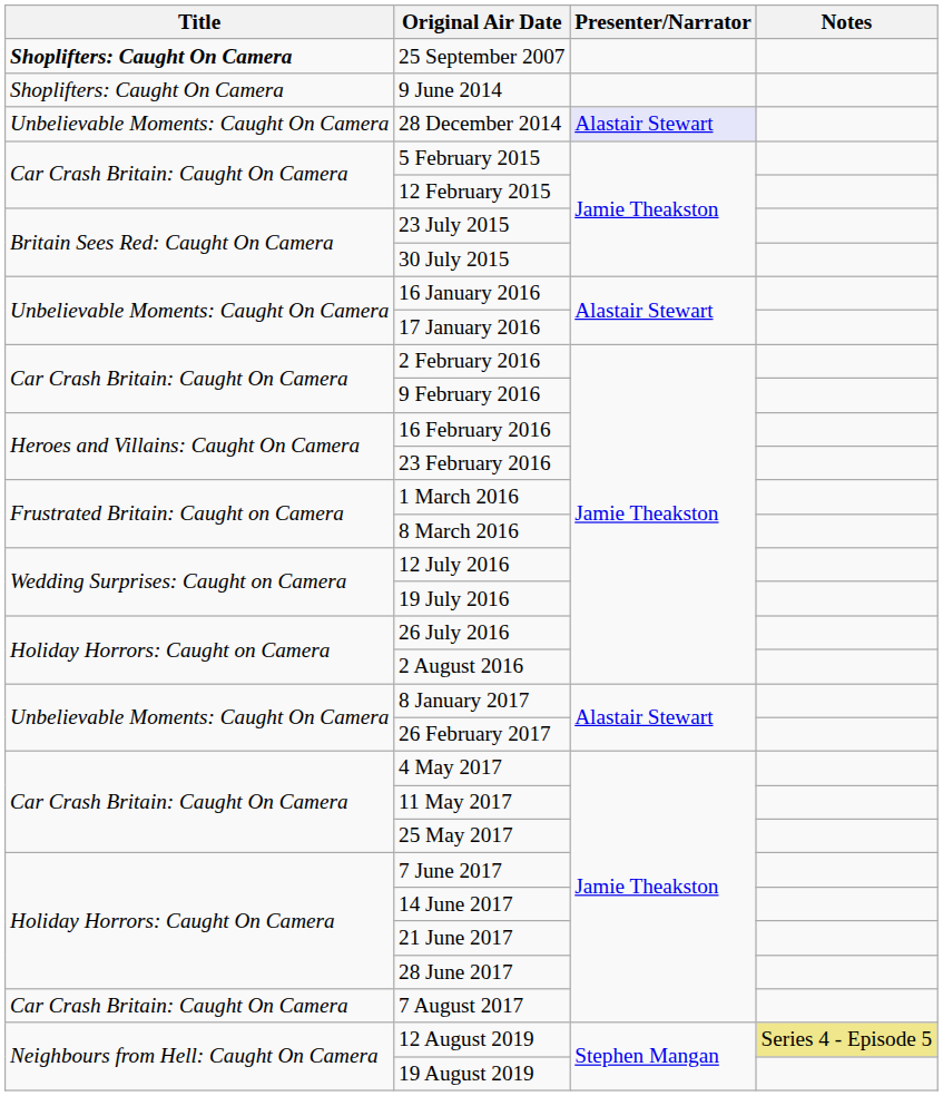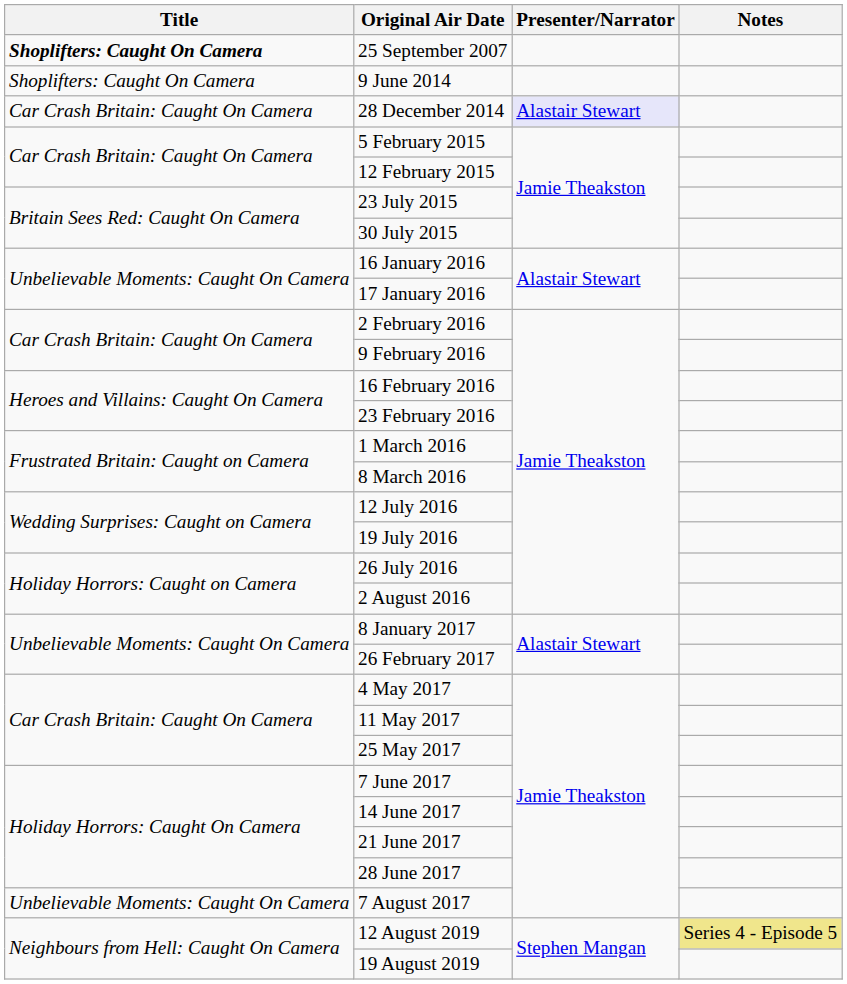 <table class="wikitable">
 <tr>
 <th>Title</th>
 <th>Original Air Date</th>
 <th>Presenter/Narrator</th>
 <th>Notes</th>
 </tr>
 <tr>
 <td><strong><em>Shoplifters: Caught On Camera</em></strong></td>
 <td>25 September 2007</td>
 <td></td>
 <td></td>
 </tr>
 <tr>
 <td><em>Shoplifters: Caught On Camera</em></td>
 <td>9 June 2014</td>
 <td></td>
 <td></td>
 </tr>
 <tr>
-<td><em>Unbelievable Moments: Caught On Camera</em></td>
+<td><em>Car Crash Britain: Caught On Camera</em></td>
 <td>28 December 2014</td>
 <td style="background: lavender;"><a href='#'>Alastair Stewart</a></td>
 <td></td>
 </tr>
 <tr>
 <td rowspan=2><em>Car Crash Britain: Caught On Camera</em></td>
 <td>5 February 2015</td>
 <td rowspan=4><a href='#'>Jamie Theakston</a></td>
 <td></td>
 </tr>
 <tr>
 <td>12 February 2015</td>
 <td></td>
 </tr>
 <tr>
 <td rowspan=2><em>Britain Sees Red: Caught On Camera</em></td>
 <td>23 July 2015</td>
 <td></td>
 </tr>
 <tr>
 <td>30 July 2015</td>
 <td></td>
 </tr>
 <tr>
 <td rowspan=2><em>Unbelievable Moments: Caught On Camera</em></td>
 <td>16 January 2016</td>
 <td rowspan=2><a href='#'>Alastair Stewart</a></td>
 <td></td>
 </tr>
 <tr>
 <td>17 January 2016</td>
 <td></td>
 </tr>
 <tr>
 <td rowspan=2><em>Car Crash Britain: Caught On Camera</em></td>
 <td>2 February 2016</td>
 <td rowspan=10><a href='#'>Jamie Theakston</a></td>
 <td></td>
 </tr>
 <tr>
 <td>9 February 2016</td>
 <td></td>
 </tr>
 <tr>
 <td rowspan=2><em>Heroes and Villains: Caught On Camera</em></td>
 <td>16 February 2016</td>
 <td></td>
 </tr>
 <tr>
 <td>23 February 2016</td>
 <td></td>
 </tr>
 <tr>
 <td rowspan=2><em>Frustrated Britain: Caught on Camera</em></td>
 <td>1 March 2016</td>
 <td></td>
 </tr>
 <tr>
 <td>8 March 2016</td>
 <td></td>
 </tr>
 <tr>
 <td rowspan=2><em>Wedding Surprises: Caught on Camera</em></td>
 <td>12 July 2016</td>
 <td></td>
 </tr>
 <tr>
 <td>19 July 2016</td>
 <td></td>
 </tr>
 <tr>
 <td rowspan=2><em>Holiday Horrors: Caught on Camera</em></td>
 <td>26 July 2016</td>
 <td></td>
 </tr>
 <tr>
 <td>2 August 2016</td>
 <td></td>
 </tr>
 <tr>
 <td rowspan=2><em>Unbelievable Moments: Caught On Camera</em></td>
 <td>8 January 2017</td>
 <td rowspan=2><a href='#'>Alastair Stewart</a></td>
 <td></td>
 </tr>
 <tr>
 <td>26 February 2017</td>
 <td></td>
 </tr>
 <tr>
 <td rowspan=3><em>Car Crash Britain: Caught On Camera</em></td>
 <td>4 May 2017</td>
 <td rowspan=8><a href='#'>Jamie Theakston</a></td>
 <td></td>
 </tr>
 <tr>
 <td>11 May 2017</td>
 <td></td>
 </tr>
 <tr>
 <td>25 May 2017</td>
 <td></td>
 </tr>
 <tr>
 <td rowspan=4><em>Holiday Horrors: Caught On Camera</em></td>
 <td>7 June 2017</td>
 <td></td>
 </tr>
 <tr>
 <td>14 June 2017</td>
 <td></td>
 </tr>
 <tr>
 <td>21 June 2017</td>
 <td></td>
 </tr>
 <tr>
 <td>28 June 2017</td>
 <td></td>
 </tr>
 <tr>
-<td><em>Car Crash Britain: Caught On Camera</em></td>
+<td><em>Unbelievable Moments: Caught On Camera</em></td>
 <td>7 August 2017</td>
 </tr>
 <tr>
 <td rowspan=2><em>Neighbours from Hell: Caught On Camera</em></td>
 <td>12 August 2019</td>
 <td rowspan=2><a href='#'>Stephen Mangan</a></td>
 <td style="background: khaki;">Series 4 - Episode 5 </td>
 </tr>
 <tr>
 <td>19 August 2019</td>
 <td Series 4 - Episode 6 ></td>
 </tr>
 </table>
